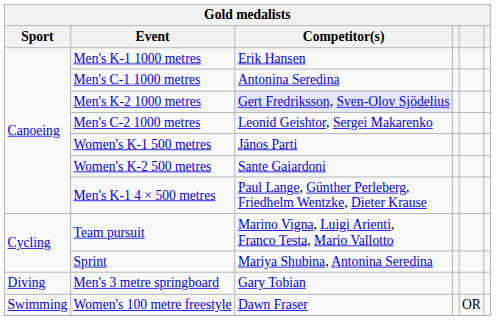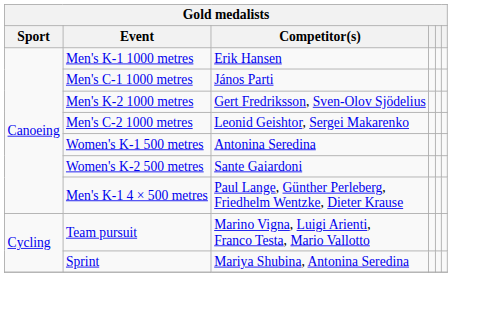 <table class="wikitable">
 <tr>
 <th colspan="6">Gold medalists</th>
 </tr>
 <tr>
 <th>Sport</th>
 <th>Event</th>
 <th>Competitor(s)</th>
 <th></th>
 <th></th>
 <th></th>
 </tr>
 <tr>
 <td rowspan="7"><a href='#'>Canoeing</a></td>
 <td><a href='#'>Men's K-1 1000 metres</a></td>
 <td><a href='#'>Erik Hansen</a></td>
 <td></td>
 <td></td>
 <td></td>
 </tr>
 <tr>
 <td><a href='#'>Men's C-1 1000 metres</a></td>
-<td><a href='#'>Antonina Seredina</a></td>
+<td><a href='#'>János Parti</a></td>
 <td></td>
 <td></td>
 <td></td>
 </tr>
 <tr>
 <td><a href='#'>Men's K-2 1000 metres</a></td>
-<td style="background: lavender;"><a href='#'>Gert Fredriksson</a>, <a href='#'>Sven-Olov Sjödelius</a></td>
+<td><a href='#'>Gert Fredriksson</a>, <a href='#'>Sven-Olov Sjödelius</a></td>
 <td></td>
 <td></td>
 <td></td>
 </tr>
 <tr>
 <td><a href='#'>Men's C-2 1000 metres</a></td>
 <td><a href='#'>Leonid Geishtor</a>, <a href='#'>Sergei Makarenko</a></td>
 <td></td>
 <td></td>
 <td></td>
 </tr>
 <tr>
 <td><a href='#'>Women's K-1 500 metres</a></td>
-<td><a href='#'>János Parti</a></td>
+<td><a href='#'>Antonina Seredina</a></td>
 <td></td>
 <td></td>
 <td></td>
 </tr>
 <tr>
 <td><a href='#'>Women's K-2 500 metres</a></td>
 <td><a href='#'>Sante Gaiardoni</a></td>
 <td></td>
 <td></td>
 <td></td>
 </tr>
 <tr>
 <td><a href='#'>Men's K-1 4 × 500 metres</a></td>
 <td><a href='#'>Paul Lange</a>, <a href='#'>Günther Perleberg</a>,<br> <a href='#'>Friedhelm Wentzke</a>, <a href='#'>Dieter Krause</a></td>
 <td></td>
 <td></td>
 <td></td>
 </tr>
 <tr>
 <td rowspan="2"><a href='#'>Cycling</a></td>
 <td><a href='#'>Team pursuit</a></td>
 <td><a href='#'>Marino Vigna</a>, <a href='#'>Luigi Arienti</a>,<br><a href='#'>Franco Testa</a>, <a href='#'>Mario Vallotto</a></td>
 <td></td>
 <td></td>
 <td></td>
 </tr>
 <tr>
 <td><a href='#'>Sprint</a></td>
 <td><a href='#'>Mariya Shubina</a>, <a href='#'>Antonina Seredina</a></td>
 <td></td>
 <td></td>
 <td></td>
 </tr>
 <tr>
-<td><a href='#'>Diving</a></td>
-<td><a href='#'>Men's 3 metre springboard</a></td>
-<td><a href='#'>Gary Tobian</a></td>
-<td></td>
-<td></td>
-<td></td>
-</tr>
-<tr>
-<td><a href='#'>Swimming</a></td>
-<td><a href='#'>Women's 100 metre freestyle</a></td>
-<td><a href='#'>Dawn Fraser</a></td>
-<td></td>
-<td>OR</td>
-<td></td>
-</tr>
-<tr>
 </tr>
 </table>
